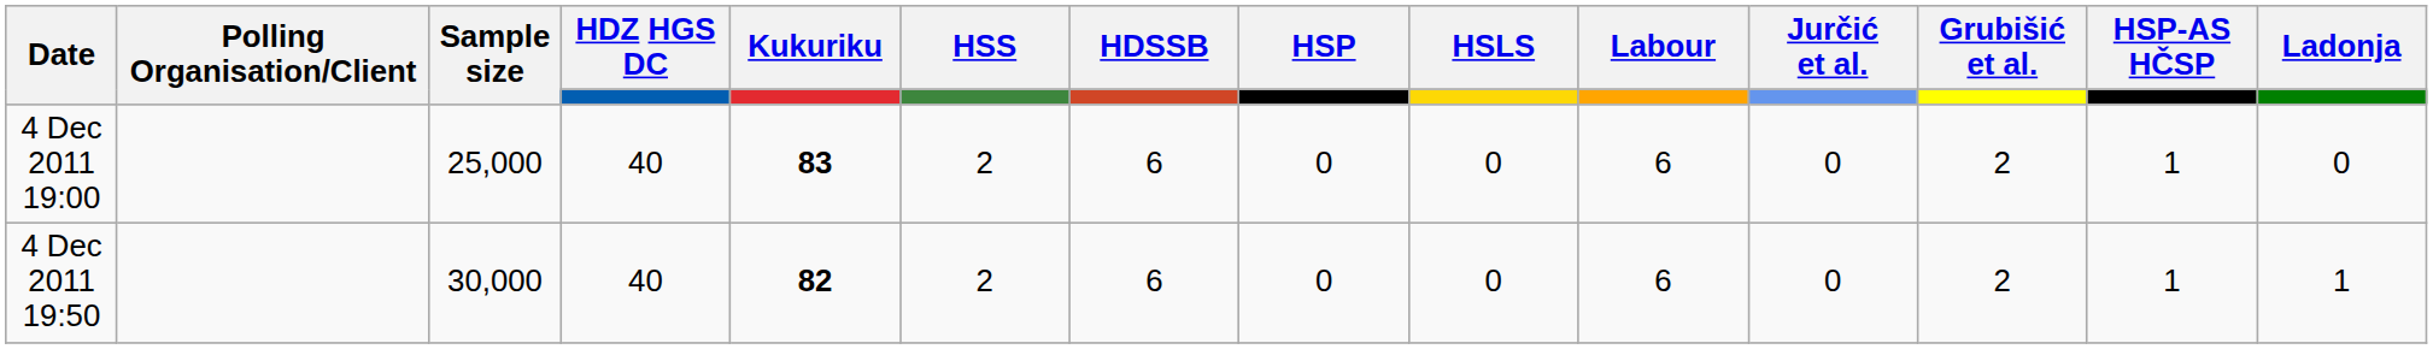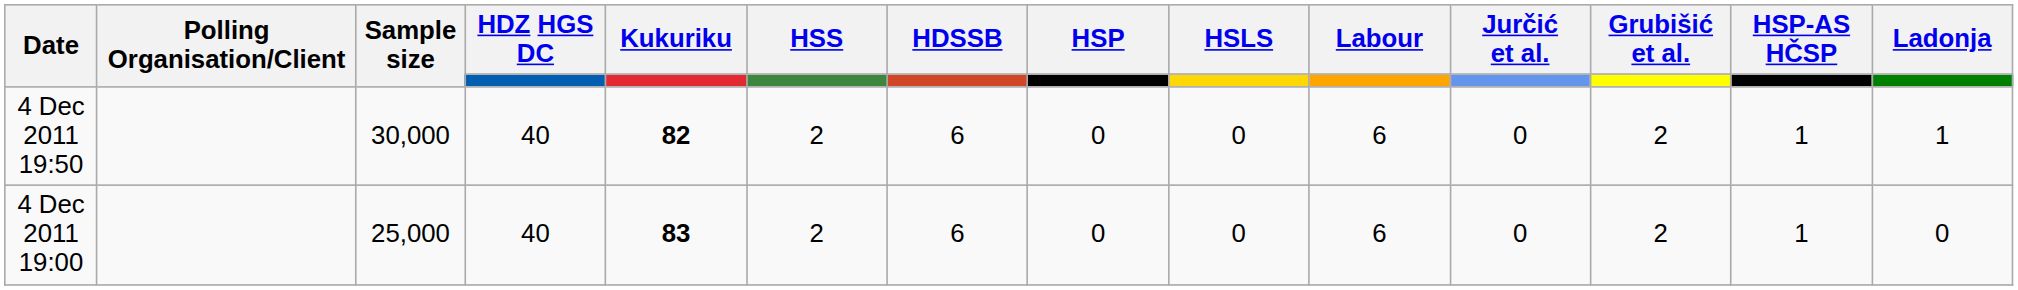 <table class="wikitable" style="text-align:center;">
 <tr>
 <th rowspan=2>Date</th>
 <th rowspan=2>Polling Organisation/Client</th>
 <th rowspan=2>Sample size</th>
 <th><a href='#'>HDZ</a> <a href='#'>HGS</a> <a href='#'>DC</a></th>
 <th><a href='#'>Kukuriku</a></th>
 <th><a href='#'>HSS</a></th>
 <th><a href='#'>HDSSB</a></th>
 <th><a href='#'>HSP</a></th>
 <th><a href='#'>HSLS</a></th>
 <th><a href='#'>Labour</a></th>
 <th><a href='#'>Jurčić et al.</a></th>
 <th><a href='#'>Grubišić et al.</a></th>
 <th><a href='#'>HSP-AS</a> <a href='#'>HČSP</a></th>
 <th><a href='#'>Ladonja</a></th>
 </tr>
 <tr>
 <td style="background: #025EB1" width="80px"></td>
 <td style="background: #E32A30" width="80px"></td>
 <td style="background: #3D863D" width="80px"></td>
 <td style="background: #D04626" width="80px"></td>
 <td style="background: black" width="80px"></td>
 <td style="background: #FDD805" width="80px"></td>
 <td style="background: orange" width="80px"></td>
 <td style="background: #6495ED" width="80px"></td>
 <td style="background: yellow" width="80px"></td>
 <td style="background: black" width="80px"></td>
 <td style="background: green" width="80px"></td>
 </tr>
 <tr>
+<td>4 Dec 2011 19:50</td>
+<td></td>
+<td>30,000</td>
+<td align=center>40</td>
+<td><strong>82</strong></td>
+<td align=center>2</td>
+<td align=center>6</td>
+<td align=center>0</td>
+<td align=center>0</td>
+<td align=center>6</td>
+<td align=center>0</td>
+<td align=center>2</td>
+<td align=center>1</td>
+<td align=center>1</td>
+</tr>
+<tr>
 <td>4 Dec 2011 19:00</td>
 <td></td>
 <td>25,000</td>
 <td align=center>40</td>
 <td><strong>83</strong></td>
 <td align=center>2</td>
 <td align=center>6</td>
 <td align=center>0</td>
 <td align=center>0</td>
 <td align=center>6</td>
 <td align=center>0</td>
 <td align=center>2</td>
 <td align=center>1</td>
 <td align=center>0</td>
 </tr>
-<tr>
-<td>4 Dec 2011 19:50</td>
-<td></td>
-<td>30,000</td>
-<td align=center>40</td>
-<td><strong>82</strong></td>
-<td align=center>2</td>
-<td align=center>6</td>
-<td align=center>0</td>
-<td align=center>0</td>
-<td align=center>6</td>
-<td align=center>0</td>
-<td align=center>2</td>
-<td align=center>1</td>
-<td align=center>1</td>
-</tr>
 </table>
